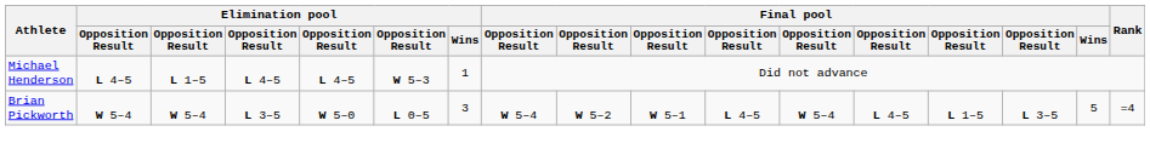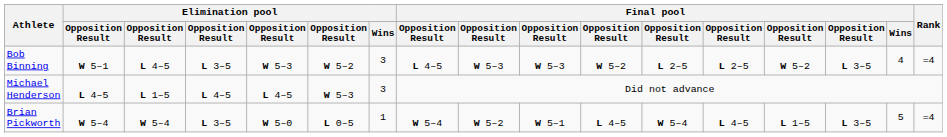 <table class=wikitable style="font-size:90%;text-align:center">
 <tr>
 <th rowspan="2">Athlete</th>
 <th colspan=6>Elimination pool</th>
 <th colspan=9>Final pool</th>
 <th rowspan=2>Rank</th>
 </tr>
 <tr style="font-size:95%">
 <th>Opposition<br>Result</th>
 <th>Opposition<br>Result</th>
 <th>Opposition<br>Result</th>
 <th>Opposition<br>Result</th>
 <th>Opposition<br>Result</th>
 <th>Wins</th>
 <th>Opposition<br>Result</th>
 <th>Opposition<br>Result</th>
 <th>Opposition<br>Result</th>
 <th>Opposition<br>Result</th>
 <th>Opposition<br>Result</th>
 <th>Opposition<br>Result</th>
 <th>Opposition<br>Result</th>
 <th>Opposition<br>Result</th>
 <th>Wins</th>
 </tr>
 <tr>
+<td style="text-align:left;"><a href='#'>Bob Binning</a></td>
+<td><br><strong>W</strong> 5–1</td>
+<td><br><strong>L</strong> 4–5</td>
+<td><br><strong>L</strong> 3–5</td>
+<td><br><strong>W</strong> 5–3</td>
+<td><br><strong>W</strong> 5–2</td>
+<td>3</td>
+<td><br><strong>L</strong> 4–5</td>
+<td><br><strong>W</strong> 5–3</td>
+<td><br><strong>W</strong> 5–3</td>
+<td><br><strong>W</strong> 5–2</td>
+<td><br><strong>L</strong> 2–5</td>
+<td><br><strong>L</strong> 2–5</td>
+<td><br><strong>W</strong> 5–2</td>
+<td><br><strong>L</strong> 3–5</td>
+<td>4</td>
+<td>=4</td>
+</tr>
+<tr>
 <td style="text-align:left;"><a href='#'>Michael Henderson</a></td>
 <td><br><strong>L</strong> 4–5</td>
 <td><br><strong>L</strong> 1–5</td>
 <td><br><strong>L</strong> 4–5</td>
 <td><br><strong>L</strong> 4–5</td>
 <td><br><strong>W</strong> 5–3</td>
-<td>1</td>
+<td>3</td>
 <td colspan=10>Did not advance</td>
 </tr>
 <tr>
 <td style="text-align:left;"><a href='#'>Brian Pickworth</a></td>
 <td><br><strong>W</strong> 5–4</td>
 <td><br><strong>W</strong> 5–4</td>
 <td><br><strong>L</strong> 3–5</td>
 <td><br><strong>W</strong> 5–0</td>
 <td><br><strong>L</strong> 0–5</td>
-<td>3</td>
+<td>1</td>
 <td><br><strong>W</strong> 5–4</td>
 <td><br><strong>W</strong> 5–2</td>
 <td><br><strong>W</strong> 5–1</td>
 <td><br><strong>L</strong> 4–5</td>
 <td><br><strong>W</strong> 5–4</td>
 <td><br><strong>L</strong> 4–5</td>
 <td><br><strong>L</strong> 1–5</td>
 <td><br><strong>L</strong> 3–5</td>
 <td>5</td>
 <td>=4</td>
 </tr>
 </table>
